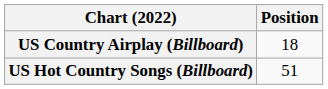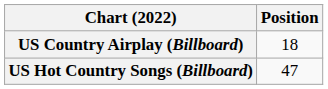 <table class="wikitable sortable plainrowheaders" style="text-align:center">
 <tr>
 <th>Chart (2022)</th>
 <th>Position</th>
 </tr>
 <tr>
 <th scope="row">US Country Airplay (<em>Billboard</em>)</th>
 <td>18</td>
 </tr>
 <tr>
 <th scope="row">US Hot Country Songs (<em>Billboard</em>)</th>
-<td>51</td>
+<td>47</td>
 </tr>
 </table>
